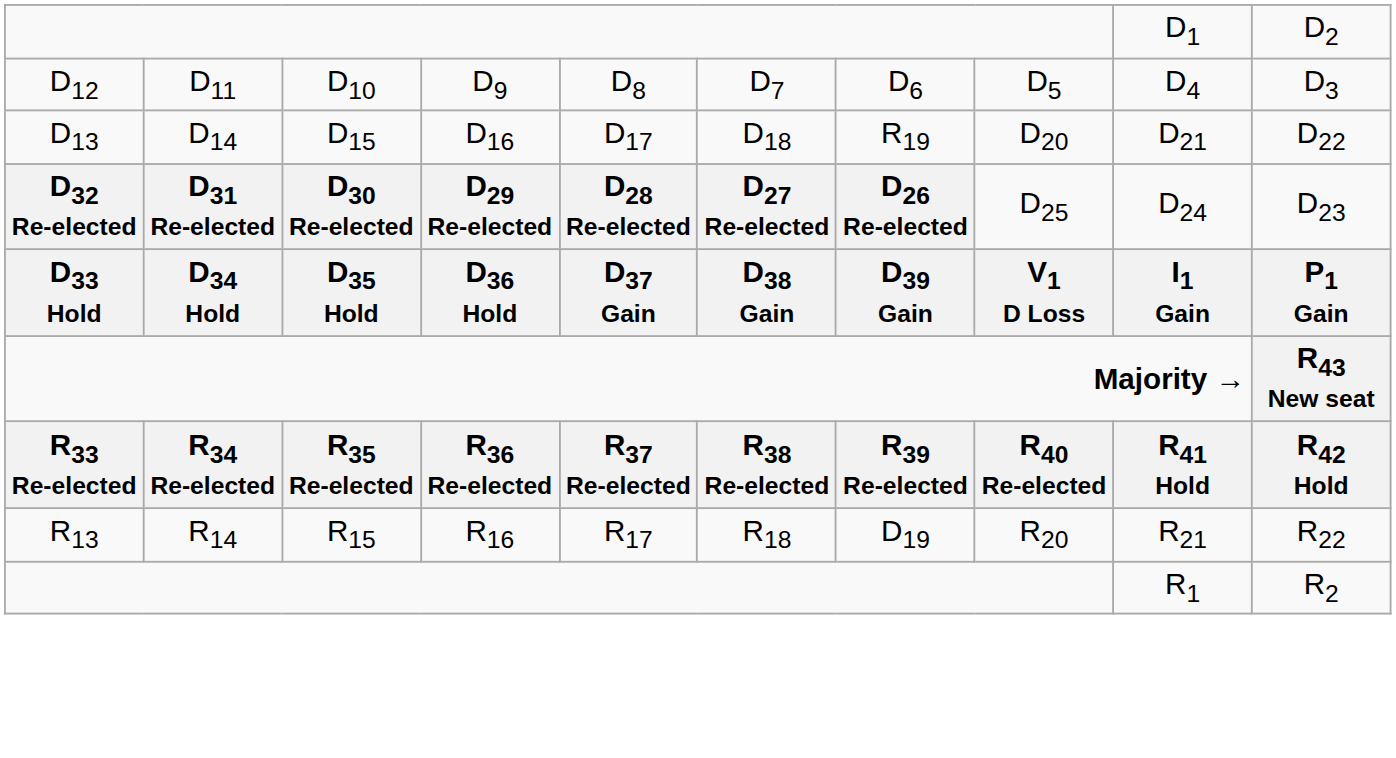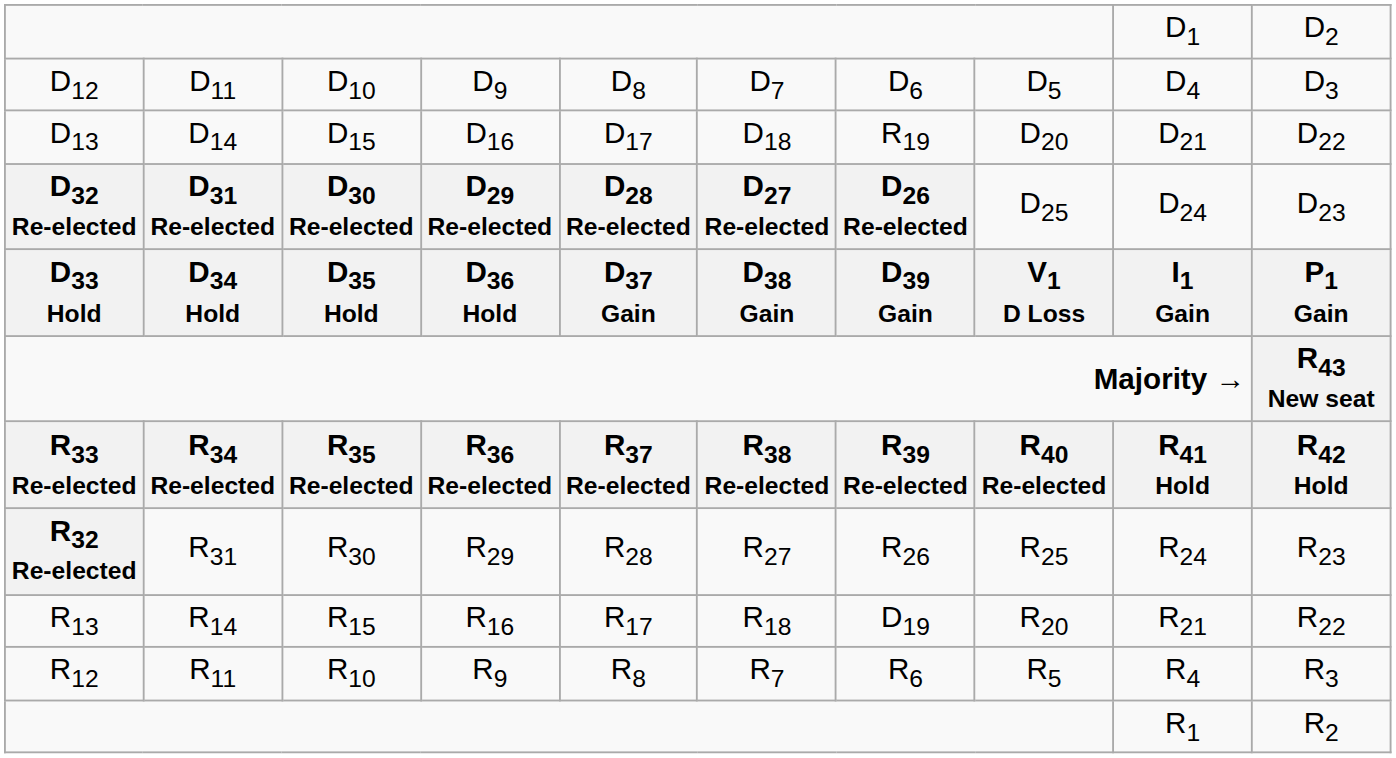 <table class="wikitable" style="text-align:center" width=750px>
 <tr>
 <td colspan=8></td>
 <td>D<sub>1</sub></td>
 <td>D<sub>2</sub></td>
 </tr>
 <tr>
 <td width=50px >D<sub>12</sub></td>
 <td width=50px >D<sub>11</sub></td>
 <td width=50px >D<sub>10</sub></td>
 <td width=50px >D<sub>9</sub></td>
 <td width=50px >D<sub>8</sub></td>
 <td width=50px >D<sub>7</sub></td>
 <td width=50px >D<sub>6</sub></td>
 <td width=50px >D<sub>5</sub></td>
 <td width=50px >D<sub>4</sub></td>
 <td width=50px >D<sub>3</sub></td>
 </tr>
 <tr>
 <td>D<sub>13</sub></td>
 <td>D<sub>14</sub></td>
 <td>D<sub>15</sub></td>
 <td>D<sub>16</sub></td>
 <td>D<sub>17</sub></td>
 <td>D<sub>18</sub></td>
 <td>R<sub>19</sub></td>
 <td>D<sub>20</sub></td>
 <td>D<sub>21</sub></td>
 <td>D<sub>22</sub></td>
 </tr>
 <tr>
 <th>D<sub>32</sub><br><small>Re-elected</small></th>
 <th>D<sub>31</sub><br><small>Re-elected</small></th>
 <th>D<sub>30</sub><br><small>Re-elected</small></th>
 <th>D<sub>29</sub><br><small>Re-elected</small></th>
 <th>D<sub>28</sub><br><small>Re-elected</small></th>
 <th>D<sub>27</sub><br><small>Re-elected</small></th>
 <th>D<sub>26</sub><br><small>Re-elected</small></th>
 <td>D<sub>25</sub></td>
 <td>D<sub>24</sub></td>
 <td>D<sub>23</sub></td>
 </tr>
 <tr>
 <th>D<sub>33</sub><br><small>Hold</small></th>
 <th>D<sub>34</sub><br><small>Hold</small></th>
 <th>D<sub>35</sub><br><small>Hold</small></th>
 <th>D<sub>36</sub><br><small>Hold</small></th>
 <th>D<sub>37</sub><br><small>Gain</small></th>
 <th>D<sub>38</sub><br><small>Gain</small></th>
 <th>D<sub>39</sub><br><small>Gain</small></th>
 <th>V<sub>1</sub><br><small>D Loss</small></th>
 <th>I<sub>1</sub><br><small>Gain</small></th>
 <th>P<sub>1</sub><br><small>Gain</small></th>
 </tr>
 <tr>
 <td colspan=9 align=right><strong>Majority →</strong></td>
 <th>R<sub>43</sub><br><small>New seat</small></th>
 </tr>
 <tr>
 <th>R<sub>33</sub><br><small>Re-elected</small></th>
 <th>R<sub>34</sub><br><small>Re-elected</small></th>
 <th>R<sub>35</sub><br><small>Re-elected</small></th>
 <th>R<sub>36</sub><br><small>Re-elected</small></th>
 <th>R<sub>37</sub><br><small>Re-elected</small></th>
 <th>R<sub>38</sub><br><small>Re-elected</small></th>
 <th>R<sub>39</sub><br><small>Re-elected</small></th>
 <th>R<sub>40</sub><br><small>Re-elected</small></th>
 <th>R<sub>41</sub><br><small>Hold</small></th>
 <th>R<sub>42</sub><br><small>Hold</small></th>
 </tr>
 <tr>
+<th>R<sub>32</sub><br><small>Re-elected</small></th>
+<td>R<sub>31</sub></td>
+<td>R<sub>30</sub></td>
+<td>R<sub>29</sub></td>
+<td>R<sub>28</sub></td>
+<td>R<sub>27</sub></td>
+<td>R<sub>26</sub></td>
+<td>R<sub>25</sub></td>
+<td>R<sub>24</sub></td>
+<td>R<sub>23</sub></td>
+</tr>
+<tr>
 <td>R<sub>13</sub></td>
 <td>R<sub>14</sub></td>
 <td>R<sub>15</sub></td>
 <td>R<sub>16</sub></td>
 <td>R<sub>17</sub></td>
 <td>R<sub>18</sub></td>
 <td>D<sub>19</sub></td>
 <td>R<sub>20</sub></td>
 <td>R<sub>21</sub></td>
 <td>R<sub>22</sub></td>
 </tr>
 <tr>
+<td>R<sub>12</sub></td>
+<td>R<sub>11</sub></td>
+<td>R<sub>10</sub></td>
+<td>R<sub>9</sub></td>
+<td>R<sub>8</sub></td>
+<td>R<sub>7</sub></td>
+<td>R<sub>6</sub></td>
+<td>R<sub>5</sub></td>
+<td>R<sub>4</sub></td>
+<td>R<sub>3</sub></td>
+</tr>
+<tr>
 <td colspan=8></td>
 <td>R<sub>1</sub></td>
 <td>R<sub>2</sub></td>
 </tr>
 </table>
